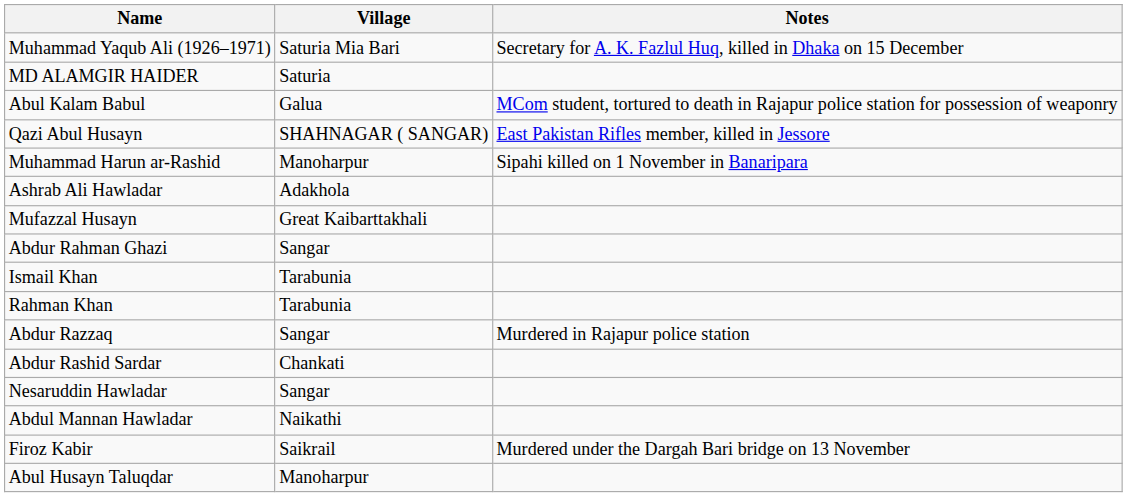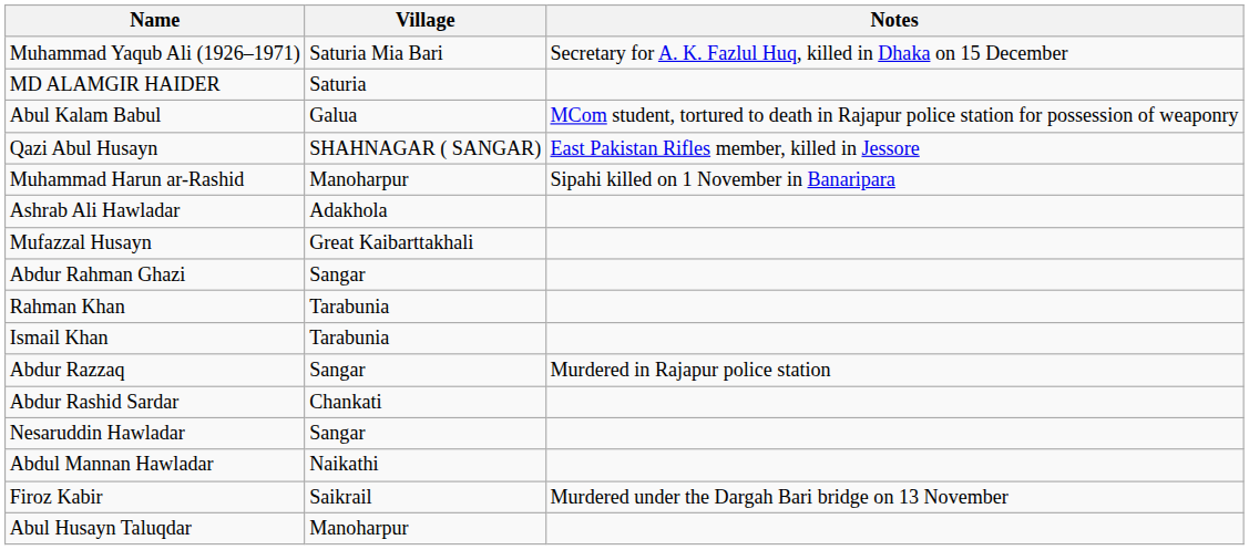 <table class="wikitable">
 <tr>
 <th>Name</th>
 <th>Village</th>
 <th>Notes</th>
 </tr>
 <tr>
 <td>Muhammad Yaqub Ali (1926–1971)</td>
 <td>Saturia Mia Bari</td>
 <td>Secretary for <a href='#'>A. K. Fazlul Huq</a>, killed in <a href='#'>Dhaka</a> on 15 December</td>
 </tr>
 <tr>
 <td>MD ALAMGIR HAIDER</td>
 <td>Saturia</td>
 </tr>
 <tr>
 <td>Abul Kalam Babul</td>
 <td>Galua</td>
 <td><a href='#'>MCom</a> student, tortured to death in Rajapur police station for possession of weaponry</td>
 </tr>
 <tr>
 <td>Qazi Abul Husayn</td>
 <td>SHAHNAGAR ( SANGAR)</td>
 <td><a href='#'>East Pakistan Rifles</a> member, killed in <a href='#'>Jessore</a></td>
 </tr>
 <tr>
 <td>Muhammad Harun ar-Rashid</td>
 <td>Manoharpur</td>
 <td>Sipahi killed on 1 November in <a href='#'>Banaripara</a></td>
 </tr>
 <tr>
 <td>Ashrab Ali Hawladar</td>
 <td>Adakhola</td>
 <td></td>
 </tr>
 <tr>
 <td>Mufazzal Husayn</td>
 <td>Great Kaibarttakhali</td>
 <td></td>
 </tr>
 <tr>
 <td>Abdur Rahman Ghazi</td>
 <td>Sangar</td>
 <td></td>
 </tr>
 <tr>
-<td>Ismail Khan</td>
+<td>Rahman Khan</td>
 <td>Tarabunia</td>
 <td></td>
 </tr>
 <tr>
-<td>Rahman Khan</td>
+<td>Ismail Khan</td>
 <td>Tarabunia</td>
 <td></td>
 </tr>
 <tr>
 <td>Abdur Razzaq</td>
 <td>Sangar</td>
 <td>Murdered in Rajapur police station</td>
 </tr>
 <tr>
 <td>Abdur Rashid Sardar</td>
 <td>Chankati</td>
 <td></td>
 </tr>
 <tr>
 <td>Nesaruddin Hawladar</td>
 <td>Sangar</td>
 <td></td>
 </tr>
 <tr>
 <td>Abdul Mannan Hawladar</td>
 <td>Naikathi</td>
 <td></td>
 </tr>
 <tr>
 <td>Firoz Kabir</td>
 <td>Saikrail</td>
 <td>Murdered under the Dargah Bari bridge on 13 November</td>
 </tr>
 <tr>
 <td>Abul Husayn Taluqdar</td>
 <td>Manoharpur</td>
 <td></td>
 </tr>
 </table>
